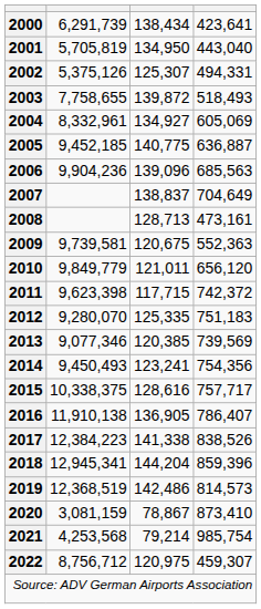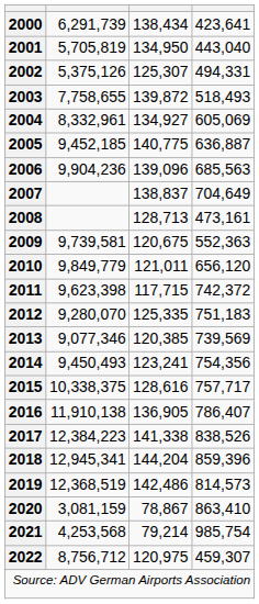 <table class="wikitable" style="text-align: right; width:250px">
 <tr>
 <th style="width:75px"></th>
 <th style="width:100px"></th>
 <th style="width:125px"></th>
 <th style="width:100px"></th>
 </tr>
 <tr>
 <th>2000</th>
 <td>6,291,739</td>
 <td>138,434</td>
 <td>423,641</td>
 </tr>
 <tr>
 <th>2001</th>
 <td> 5,705,819</td>
 <td> 134,950</td>
 <td> 443,040</td>
 </tr>
 <tr>
 <th>2002</th>
 <td> 5,375,126</td>
 <td> 125,307</td>
 <td> 494,331</td>
 </tr>
 <tr>
 <th>2003</th>
 <td> 7,758,655</td>
 <td> 139,872</td>
 <td> 518,493</td>
 </tr>
 <tr>
 <th>2004</th>
 <td> 8,332,961</td>
 <td> 134,927</td>
 <td> 605,069</td>
 </tr>
 <tr>
 <th>2005</th>
 <td> 9,452,185</td>
 <td> 140,775</td>
 <td> 636,887</td>
 </tr>
 <tr>
 <th>2006</th>
 <td> 9,904,236</td>
 <td> 139,096</td>
 <td> 685,563</td>
 </tr>
 <tr>
 <th>2007</th>
 <td></td>
 <td> 138,837</td>
 <td> 704,649</td>
 </tr>
 <tr>
 <th>2008</th>
 <td></td>
 <td> 128,713</td>
 <td> 473,161</td>
 </tr>
 <tr>
 <th>2009</th>
 <td> 9,739,581</td>
 <td> 120,675</td>
 <td> 552,363</td>
 </tr>
 <tr>
 <th>2010</th>
 <td> 9,849,779</td>
 <td> 121,011</td>
 <td> 656,120</td>
 </tr>
 <tr>
 <th>2011</th>
 <td> 9,623,398</td>
 <td> 117,715</td>
 <td> 742,372</td>
 </tr>
 <tr>
 <th>2012</th>
 <td> 9,280,070</td>
 <td> 125,335</td>
 <td> 751,183</td>
 </tr>
 <tr>
 <th>2013</th>
 <td> 9,077,346</td>
 <td> 120,385</td>
 <td> 739,569</td>
 </tr>
 <tr>
 <th>2014</th>
 <td> 9,450,493</td>
 <td> 123,241</td>
 <td> 754,356</td>
 </tr>
 <tr>
 <th>2015</th>
 <td> 10,338,375</td>
 <td> 128,616</td>
 <td> 757,717</td>
 </tr>
 <tr>
 <th>2016</th>
 <td> 11,910,138</td>
 <td> 136,905</td>
 <td> 786,407</td>
 </tr>
 <tr>
 <th>2017</th>
 <td> 12,384,223</td>
 <td> 141,338</td>
 <td> 838,526</td>
 </tr>
 <tr>
 <th>2018</th>
 <td> 12,945,341</td>
 <td> 144,204</td>
 <td> 859,396</td>
 </tr>
 <tr>
 <th>2019</th>
 <td> 12,368,519</td>
 <td> 142,486</td>
 <td> 814,573</td>
 </tr>
 <tr>
 <th>2020</th>
 <td> 3,081,159</td>
 <td> 78,867</td>
-<td> 873,410</td>
+<td> 863,410</td>
 </tr>
 <tr>
 <th>2021</th>
 <td> 4,253,568</td>
 <td> 79,214</td>
 <td> 985,754</td>
 </tr>
 <tr>
 <th>2022</th>
 <td> 8,756,712</td>
 <td> 120,975</td>
 <td> 459,307</td>
 </tr>
 <tr>
 <td colspan="5" style="text-align:right;"><sup><em>Source: ADV German Airports Association</em></sup></td>
 </tr>
 </table>
